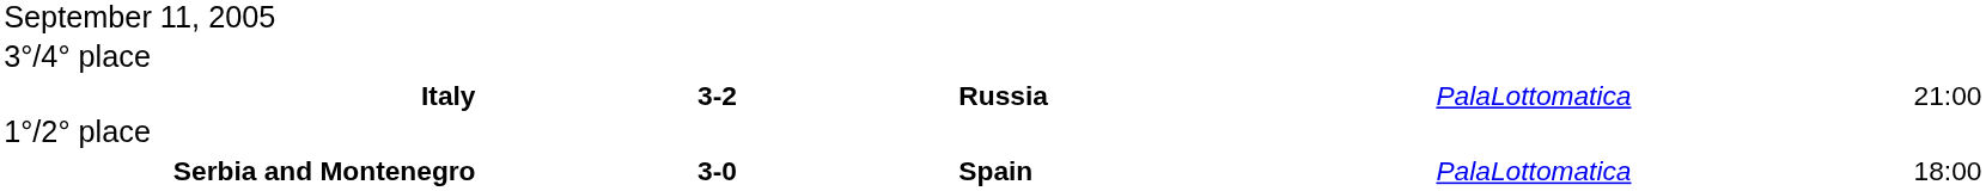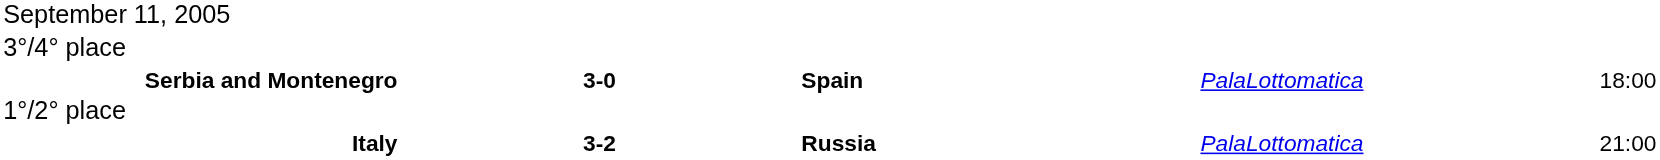 <table width=100% cellspacing=1>
 <tr>
 <th width=20%></th>
 <th width=20%></th>
 <th width=20%></th>
 <th width=20%></th>
 <th width=20%></th>
 </tr>
 <tr>
 <td>September 11, 2005</td>
 </tr>
 <tr>
 <td>3°/4° place</td>
 </tr>
 <tr style=font-size:90%>
+<td align=right><strong>Serbia and Montenegro</strong></td>
+<td align=center><strong>3-0</strong></td>
+<td><strong>Spain</strong></td>
+<td><em><a href='#'>PalaLottomatica</a></em></td>
+<td>18:00</td>
+</tr>
+<tr>
+<td>1°/2° place</td>
+</tr>
+<tr style=font-size:90%>
 <td align=right><strong>Italy</strong></td>
 <td align=center><strong>3-2</strong></td>
 <td><strong>Russia</strong></td>
 <td><em><a href='#'>PalaLottomatica</a></em></td>
 <td>21:00</td>
 </tr>
-<tr>
-<td>1°/2° place</td>
-</tr>
-<tr style=font-size:90%>
-<td align=right><strong>Serbia and Montenegro</strong></td>
-<td align=center><strong>3-0</strong></td>
-<td><strong>Spain</strong></td>
-<td><em><a href='#'>PalaLottomatica</a></em></td>
-<td>18:00</td>
-</tr>
 </table>
